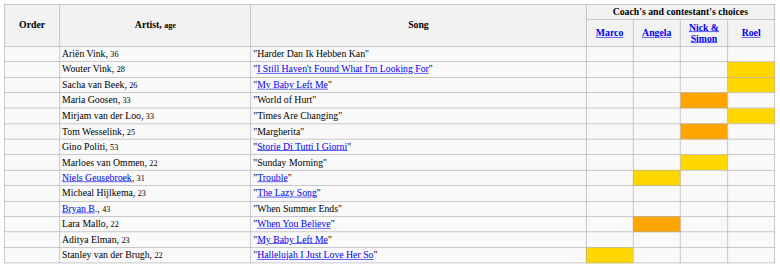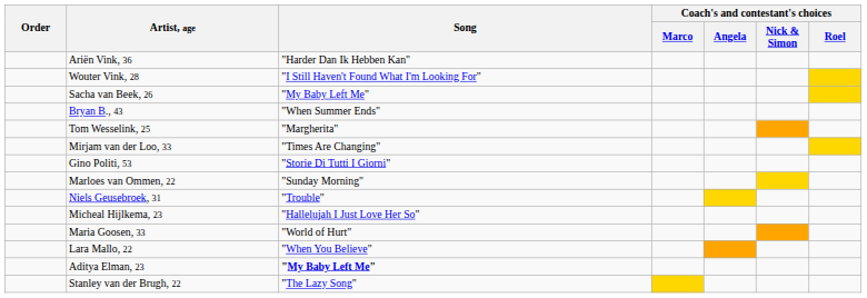 <table class="wikitable" style="width:100%;">
 <tr>
 <th rowspan="2">Order</th>
 <th rowspan="2">Artist, <small>age</small></th>
 <th rowspan="2">Song</th>
 <th colspan="4">Coach's and contestant's choices</th>
 </tr>
 <tr>
 <th width="70"><a href='#'>Marco</a></th>
 <th width="70"><a href='#'>Angela</a></th>
 <th width="70"><a href='#'>Nick & Simon</a></th>
 <th width="70"><a href='#'>Roel</a></th>
 </tr>
 <tr>
 <td></td>
 <td>Ariën Vink, <small>36</small></td>
 <td>"Harder Dan Ik Hebben Kan"</td>
 <td></td>
 <td></td>
 <td></td>
 <td></td>
 </tr>
 <tr>
 <td></td>
 <td>Wouter Vink, <small>28</small></td>
 <td>"<a href='#'>I Still Haven't Found What I'm Looking For</a>"</td>
 <td></td>
 <td style="text-align:center;"><strong></strong></td>
 <td></td>
 <td style="background:gold;text-align:center;"><strong></strong></td>
 </tr>
 <tr>
 <td></td>
 <td>Sacha van Beek, <small>26</small></td>
 <td>"<a href='#'>My Baby Left Me</a>"</td>
 <td></td>
 <td></td>
 <td style="text-align:center;"><strong></strong></td>
 <td style="background:gold;text-align:center;"><strong></strong></td>
 </tr>
 <tr>
 <td></td>
-<td>Maria Goosen, <small>33</small></td>
-<td>"World of Hurt"</td>
+<td><a href='#'>Bryan B</a>., <small>43</small></td>
+<td>"When Summer Ends"</td>
+<td></td>
+<td></td>
+<td></td>
+<td></td>
+</tr>
+<tr>
+<td></td>
+<td>Tom Wesselink, <small>25</small></td>
+<td>"Margherita"</td>
 <td></td>
 <td></td>
 <td style="background:orange;text-align:center;"><strong></strong></td>
 <td></td>
 </tr>
 <tr>
 <td></td>
 <td>Mirjam van der Loo, <small>33</small></td>
 <td>"Times Are Changing"</td>
 <td></td>
 <td></td>
 <td style="text-align:center;"><strong></strong></td>
 <td style="background:gold;text-align:center;"><strong></strong></td>
-</tr>
-<tr>
-<td></td>
-<td>Tom Wesselink, <small>25</small></td>
-<td>"Margherita"</td>
-<td></td>
-<td></td>
-<td style="background:orange;text-align:center;"><strong></strong></td>
-<td></td>
 </tr>
 <tr>
 <td></td>
 <td>Gino Politi, <small>53</small></td>
 <td>"<a href='#'>Storie Di Tutti I Giorni</a>"</td>
 <td></td>
 <td></td>
 <td></td>
 <td></td>
 </tr>
 <tr>
 <td></td>
 <td>Marloes van Ommen, <small>22</small></td>
 <td>"Sunday Morning"</td>
 <td style="text-align:center;"><strong></strong></td>
 <td></td>
 <td style="background:gold;text-align:center;"><strong></strong></td>
 <td></td>
 </tr>
 <tr>
 <td></td>
 <td><a href='#'>Niels Geusebroek</a>, <small>31</small></td>
 <td>"<a href='#'>Trouble</a>"</td>
 <td></td>
 <td style="background:gold;text-align:center;"><strong></strong></td>
 <td></td>
 <td style="text-align:center;"><strong></strong></td>
 </tr>
 <tr>
 <td></td>
 <td>Micheal Hijlkema, <small>23</small></td>
-<td>"<a href='#'>The Lazy Song</a>"</td>
+<td>"<a href='#'>Hallelujah I Just Love Her So</a>"</td>
 <td></td>
 <td></td>
 <td></td>
 <td></td>
 </tr>
 <tr>
 <td></td>
-<td><a href='#'>Bryan B</a>., <small>43</small></td>
-<td>"When Summer Ends"</td>
+<td>Maria Goosen, <small>33</small></td>
+<td>"World of Hurt"</td>
 <td></td>
 <td></td>
-<td></td>
+<td style="background:orange;text-align:center;"><strong></strong></td>
 <td></td>
 </tr>
 <tr>
 <td></td>
 <td>Lara Mallo, <small>22</small></td>
 <td>"<a href='#'>When You Believe</a>"</td>
 <td></td>
 <td style="background:orange;text-align:center;"><strong></strong></td>
 <td></td>
 <td></td>
 </tr>
 <tr>
 <td></td>
 <td>Aditya Elman, <small>23</small></td>
-<td>"<a href='#'>My Baby Left Me</a>"</td>
+<td><strong>"<a href='#'>My Baby Left Me</a>"</strong></td>
 <td></td>
 <td></td>
 <td></td>
 <td></td>
 </tr>
 <tr>
 <td></td>
 <td>Stanley van der Brugh, <small>22</small></td>
-<td>"<a href='#'>Hallelujah I Just Love Her So</a>"</td>
+<td>"<a href='#'>The Lazy Song</a>"</td>
 <td style="background:gold;text-align:center;"><strong></strong></td>
 <td style="text-align:center;"><strong></strong></td>
 <td style="text-align:center;"><strong></strong></td>
 <td style="text-align:center;"><strong></strong></td>
 </tr>
 </table>
